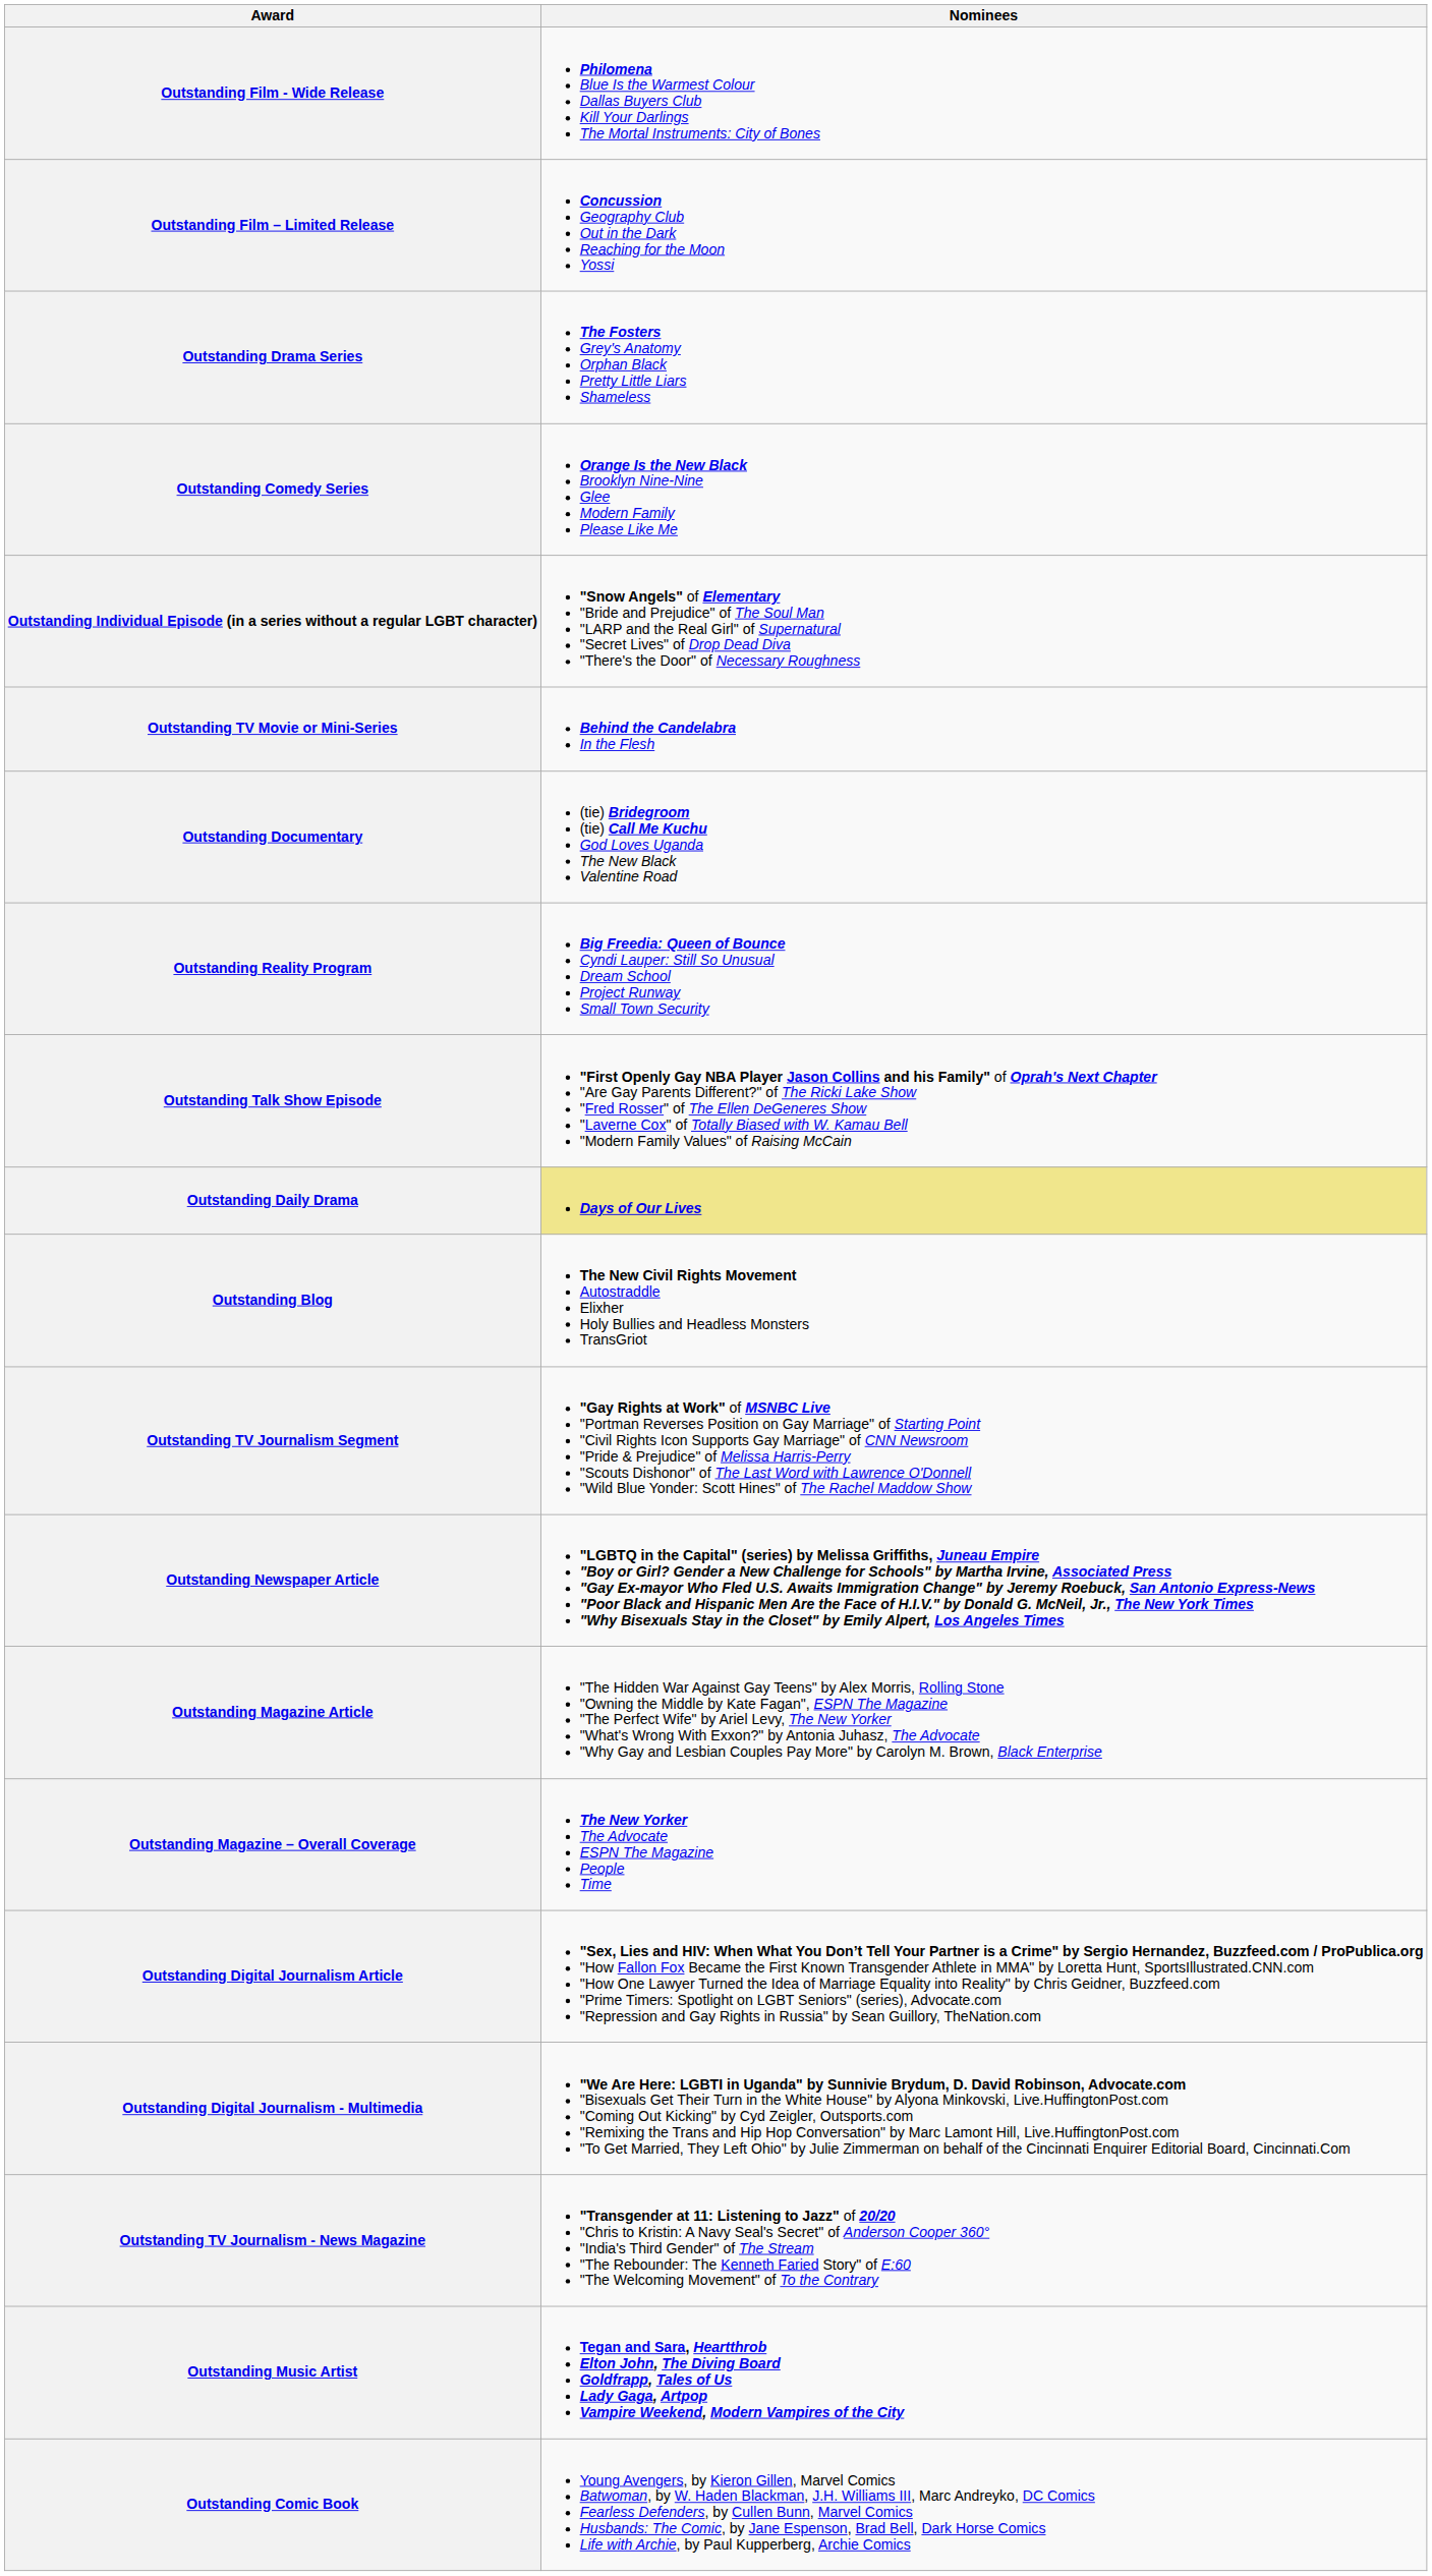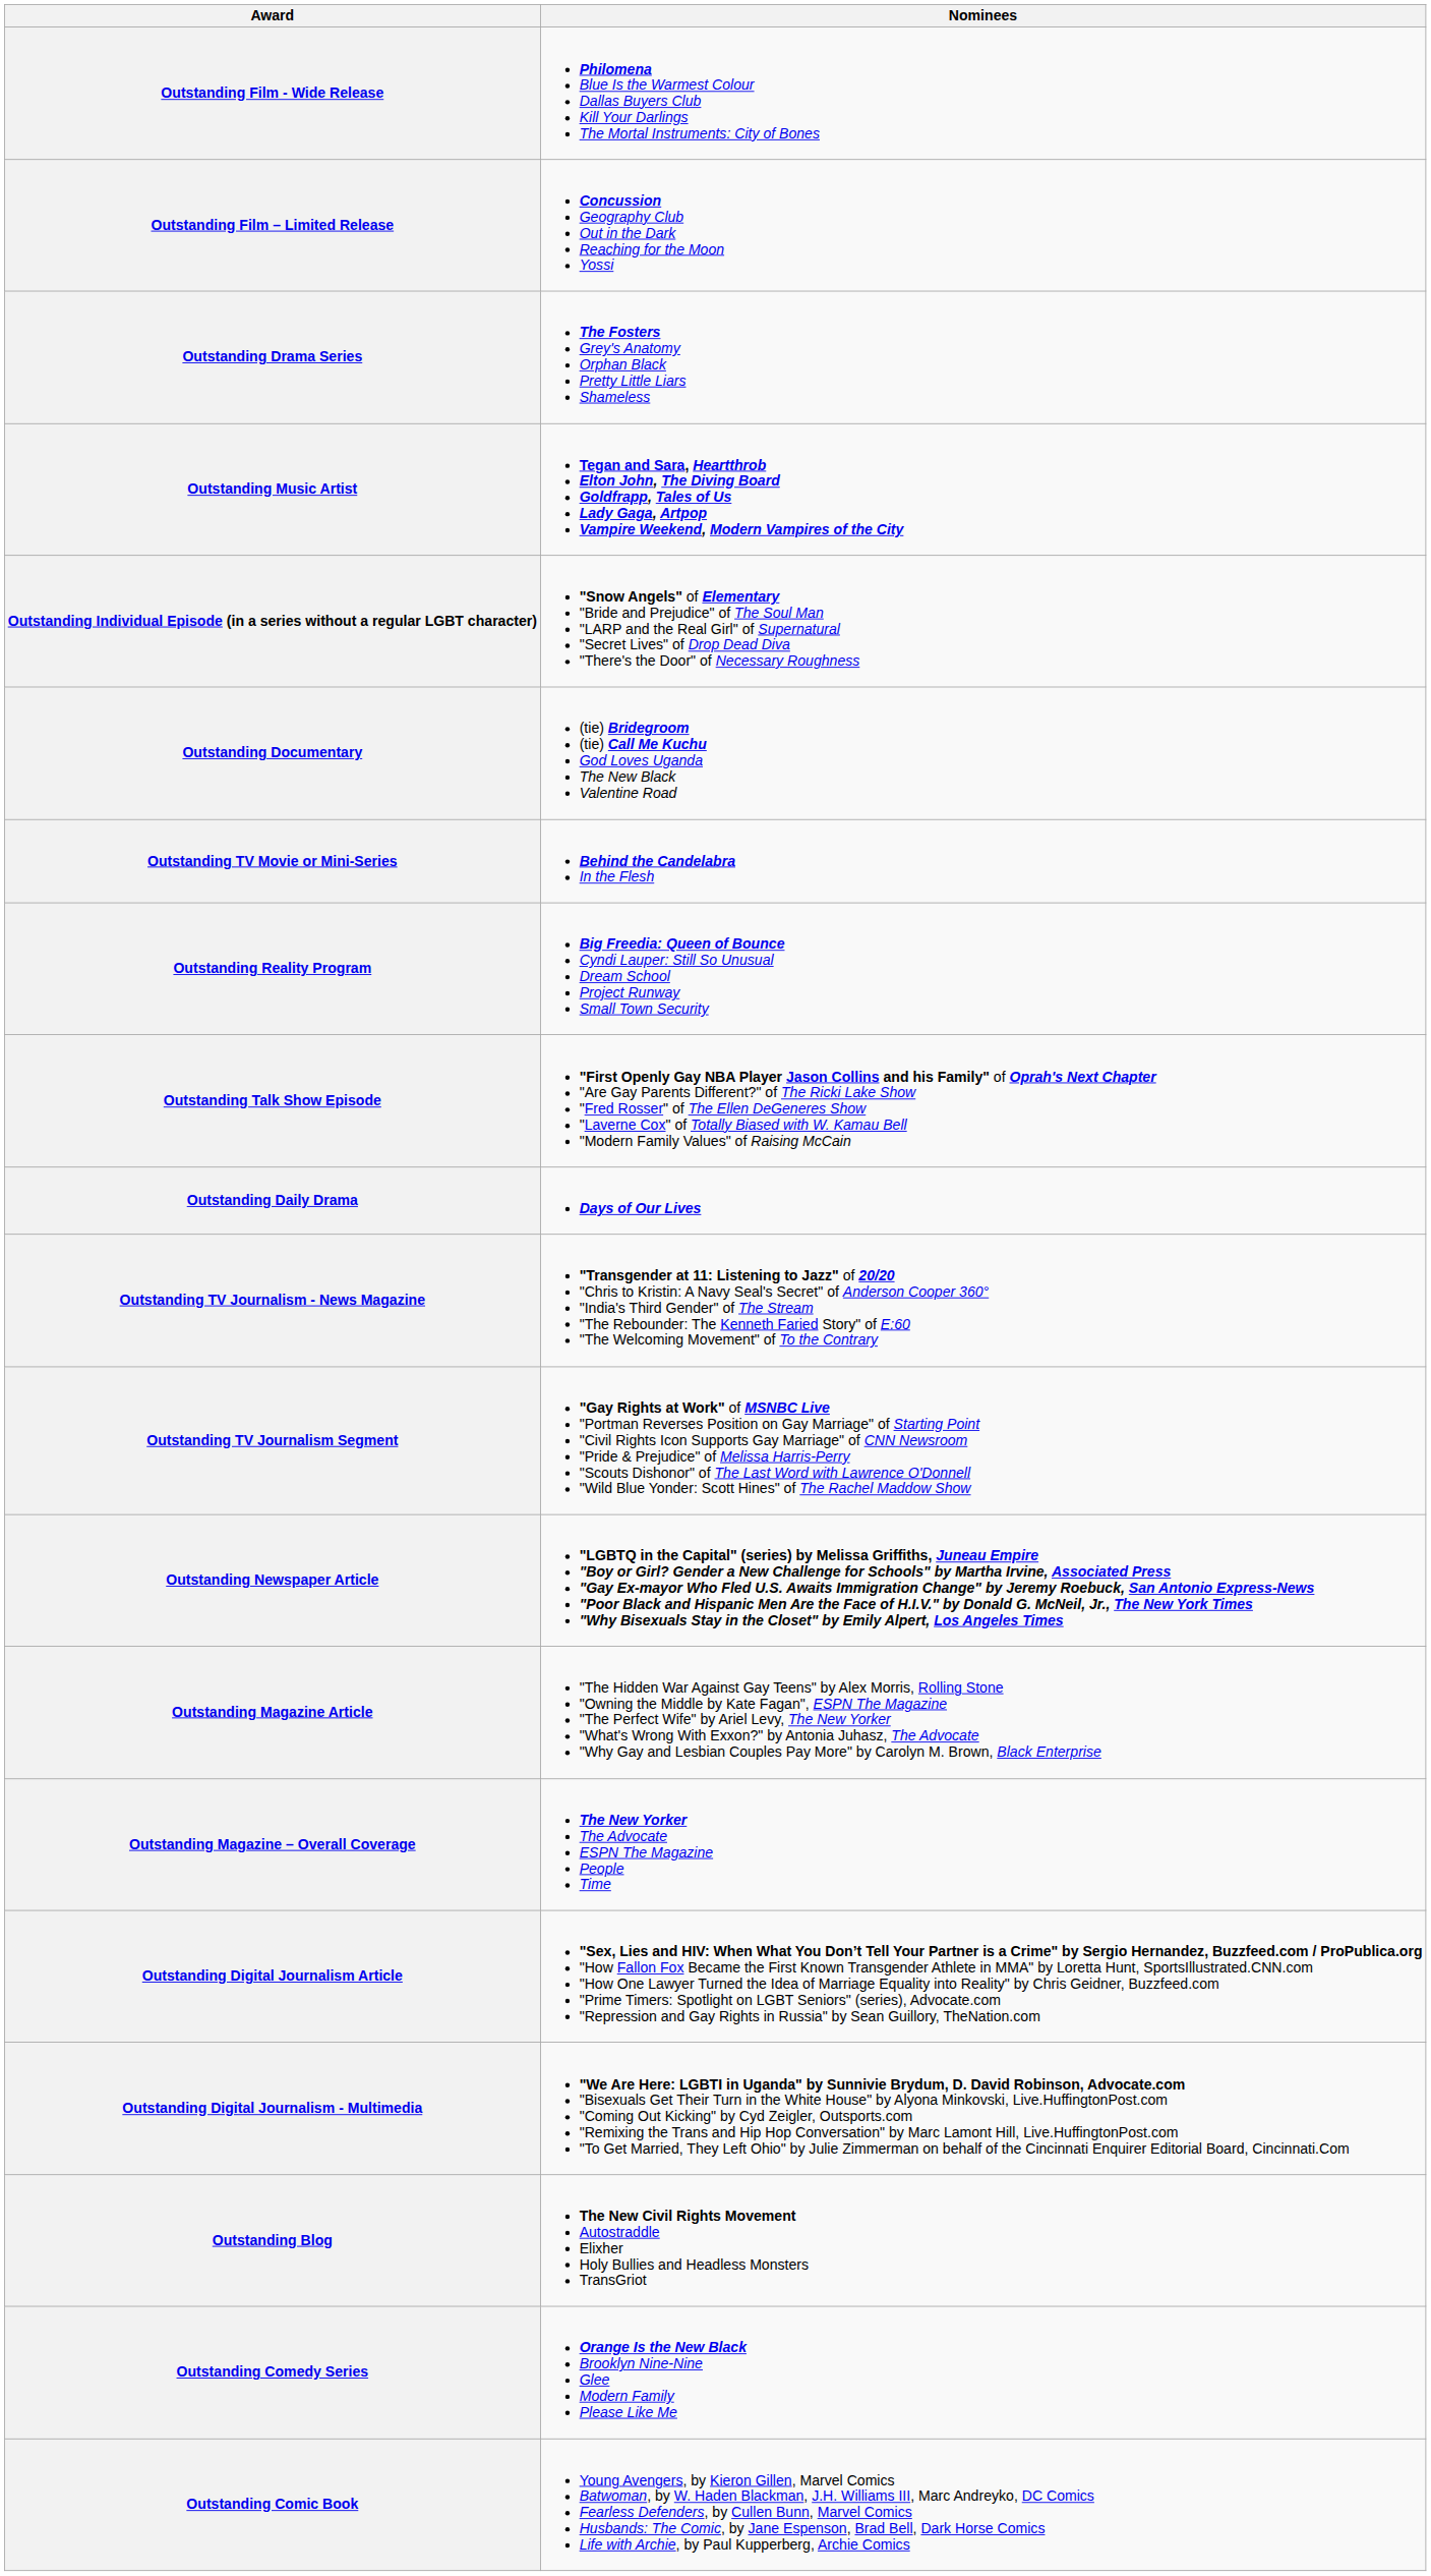 <table class="wikitable sortable">
 <tr>
 <th>Award</th>
 <th>Nominees</th>
 </tr>
 <tr>
 <th scope="row"><a href='#'>Outstanding Film - Wide Release</a></th>
 <td><br><ul><li><strong><em><a href='#'>Philomena</a></em></strong></li><li><em><a href='#'>Blue Is the Warmest Colour</a></em></li><li><em><a href='#'>Dallas Buyers Club</a></em></li><li><em><a href='#'>Kill Your Darlings</a></em></li><li><em><a href='#'>The Mortal Instruments: City of Bones</a></em></li></ul></td>
 </tr>
 <tr>
 <th scope="row"><a href='#'>Outstanding Film – Limited Release</a></th>
 <td><br><ul><li><strong><em><a href='#'>Concussion</a></em></strong></li><li><em><a href='#'>Geography Club</a></em></li><li><em><a href='#'>Out in the Dark</a></em></li><li><em><a href='#'>Reaching for the Moon</a></em></li><li><em><a href='#'>Yossi</a></em></li></ul></td>
 </tr>
 <tr>
 <th scope="row"><a href='#'>Outstanding Drama Series</a></th>
 <td><br><ul><li><strong><em><a href='#'>The Fosters</a></em></strong></li><li><em><a href='#'>Grey's Anatomy</a></em></li><li><em><a href='#'>Orphan Black</a></em></li><li><em><a href='#'>Pretty Little Liars</a></em></li><li><em><a href='#'>Shameless</a></em></li></ul></td>
 </tr>
 <tr>
-<th scope="row"><a href='#'>Outstanding Comedy Series</a></th>
-<td><br><ul><li><strong><em><a href='#'>Orange Is the New Black</a></em></strong></li><li><em><a href='#'>Brooklyn Nine-Nine</a></em></li><li><em><a href='#'>Glee</a></em></li><li><em><a href='#'>Modern Family</a></em></li><li><em><a href='#'>Please Like Me</a></em></li></ul></td>
+<th scope="row"><a href='#'>Outstanding Music Artist</a></th>
+<td><br><ul><li><strong><a href='#'>Tegan and Sara</a>, <em><a href='#'>Heartthrob</a><strong><em></li><li><a href='#'>Elton John</a>, </em><a href='#'>The Diving Board</a><em></li><li><a href='#'>Goldfrapp</a>, </em><a href='#'>Tales of Us</a><em></li><li><a href='#'>Lady Gaga</a>, </em><a href='#'>Artpop</a><em></li><li><a href='#'>Vampire Weekend</a>, </em><a href='#'>Modern Vampires of the City</a><em></li></ul></td>
 </tr>
 <tr>
 <th scope="row"><a href='#'>Outstanding Individual Episode</a> (in a series without a regular LGBT character)</th>
 <td><br><ul><li><strong>"Snow Angels"</strong> of <strong><em><a href='#'>Elementary</a></em></strong></li><li>"Bride and Prejudice" of <em><a href='#'>The Soul Man</a></em></li><li>"LARP and the Real Girl" of <em><a href='#'>Supernatural</a></em></li><li>"Secret Lives" of <em><a href='#'>Drop Dead Diva</a></em></li><li>"There's the Door" of <em><a href='#'>Necessary Roughness</a></em></li></ul></td>
 </tr>
 <tr>
+<th scope="row"><a href='#'>Outstanding Documentary</a></th>
+<td><br><ul><li>(tie) <strong><em><a href='#'>Bridegroom</a></em></strong></li><li>(tie) <strong><em><a href='#'>Call Me Kuchu</a></em></strong></li><li><em><a href='#'>God Loves Uganda</a></em></li><li><em>The New Black</em></li><li><em>Valentine Road</em></li></ul></td>
+</tr>
+<tr>
 <th scope="row"><a href='#'>Outstanding TV Movie or Mini-Series</a></th>
 <td><br><ul><li><strong><em><a href='#'>Behind the Candelabra</a></em></strong></li><li><em><a href='#'>In the Flesh</a></em></li></ul></td>
-</tr>
-<tr>
-<th scope="row"><a href='#'>Outstanding Documentary</a></th>
-<td><br><ul><li>(tie) <strong><em><a href='#'>Bridegroom</a></em></strong></li><li>(tie) <strong><em><a href='#'>Call Me Kuchu</a></em></strong></li><li><em><a href='#'>God Loves Uganda</a></em></li><li><em>The New Black</em></li><li><em>Valentine Road</em></li></ul></td>
 </tr>
 <tr>
 <th scope="row"><a href='#'>Outstanding Reality Program</a></th>
 <td><br><ul><li><strong><em><a href='#'>Big Freedia: Queen of Bounce</a></em></strong></li><li><em><a href='#'>Cyndi Lauper: Still So Unusual</a></em></li><li><em><a href='#'>Dream School</a></em></li><li><em><a href='#'>Project Runway</a></em></li><li><em><a href='#'>Small Town Security</a></em></li></ul></td>
 </tr>
 <tr>
 <th scope="row"><a href='#'>Outstanding Talk Show Episode</a></th>
 <td><br><ul><li><strong>"First Openly Gay NBA Player <a href='#'>Jason Collins</a> and his Family"</strong> of <strong><em><a href='#'>Oprah's Next Chapter</a></em></strong></li><li>"Are Gay Parents Different?" of <em><a href='#'>The Ricki Lake Show</a></em></li><li>"<a href='#'>Fred Rosser</a>" of <em><a href='#'>The Ellen DeGeneres Show</a></em></li><li>"<a href='#'>Laverne Cox</a>" of <em><a href='#'>Totally Biased with W. Kamau Bell</a></em></li><li>"Modern Family Values" of <em>Raising McCain</em></li></ul></td>
 </tr>
 <tr>
 <th scope="row"><a href='#'>Outstanding Daily Drama</a></th>
-<td style="background: khaki;"><br><ul><li><strong><em><a href='#'>Days of Our Lives</a></em></strong></li></ul></td>
+<td><br><ul><li><strong><em><a href='#'>Days of Our Lives</a></em></strong></li></ul></td>
 </tr>
 <tr>
-<th scope="row"><a href='#'>Outstanding Blog</a></th>
-<td><br><ul><li><strong>The New Civil Rights Movement</strong></li><li><a href='#'>Autostraddle</a></li><li>Elixher</li><li>Holy Bullies and Headless Monsters</li><li>TransGriot</li></ul></td>
+<th scope="row"><a href='#'>Outstanding TV Journalism - News Magazine</a></th>
+<td><br><ul><li><strong>"Transgender at 11: Listening to Jazz"</strong> of <strong><em><a href='#'>20/20</a></em></strong></li><li>"Chris to Kristin: A Navy Seal's Secret" of <em><a href='#'>Anderson Cooper 360°</a></em></li><li>"India's Third Gender" of <em><a href='#'>The Stream</a></em></li><li>"The Rebounder: The <a href='#'>Kenneth Faried</a> Story" of <em><a href='#'>E:60</a></em></li><li>"The Welcoming Movement" of <em><a href='#'>To the Contrary</a></em></li></ul></td>
 </tr>
 <tr>
 <th scope="row"><a href='#'>Outstanding TV Journalism Segment</a></th>
 <td><br><ul><li><strong>"Gay Rights at Work"</strong> of <strong><em><a href='#'>MSNBC Live</a></em></strong></li><li>"Portman Reverses Position on Gay Marriage" of <em><a href='#'>Starting Point</a></em></li><li>"Civil Rights Icon Supports Gay Marriage" of <em><a href='#'>CNN Newsroom</a></em></li><li>"Pride & Prejudice" of  <em><a href='#'>Melissa Harris-Perry</a></em></li><li>"Scouts Dishonor" of <em><a href='#'>The Last Word with Lawrence O'Donnell</a></em></li><li>"Wild Blue Yonder: Scott Hines" of <em><a href='#'>The Rachel Maddow Show</a></em></li></ul></td>
 </tr>
 <tr>
 <th scope="row"><a href='#'>Outstanding Newspaper Article</a></th>
 <td><br><ul><li><strong>"LGBTQ in the Capital" (series) by Melissa Griffiths, <em><a href='#'>Juneau Empire</a><strong><em></li><li>"Boy or Girl? Gender a New Challenge for Schools" by Martha Irvine, <a href='#'>Associated Press</a></li><li>"Gay Ex-mayor Who Fled U.S. Awaits Immigration Change" by Jeremy Roebuck, </em><a href='#'>San Antonio Express-News</a><em></li><li>"Poor Black and Hispanic Men Are the Face of H.I.V." by Donald G. McNeil, Jr., </em><a href='#'>The New York Times</a><em></li><li>"Why Bisexuals Stay in the Closet" by Emily Alpert, </em><a href='#'>Los Angeles Times</a><em></li></ul></td>
 </tr>
 <tr>
 <th scope="row"><a href='#'>Outstanding Magazine Article</a></th>
 <td><br><ul><li></strong>"The Hidden War Against Gay Teens" by Alex Morris, </em><a href='#'>Rolling Stone</a></em></strong></li><li>"Owning the Middle by Kate Fagan", <em><a href='#'>ESPN The Magazine</a></em></li><li>"The Perfect Wife" by Ariel Levy, <em><a href='#'>The New Yorker</a></em></li><li>"What's Wrong With Exxon?" by Antonia Juhasz, <em><a href='#'>The Advocate</a></em></li><li>"Why Gay and Lesbian Couples Pay More" by Carolyn M. Brown, <em><a href='#'>Black Enterprise</a></em></li></ul></td>
 </tr>
 <tr>
 <th scope="row"><a href='#'>Outstanding Magazine – Overall Coverage</a></th>
 <td><br><ul><li><strong><em><a href='#'>The New Yorker</a></em></strong></li><li><em><a href='#'>The Advocate</a></em></li><li><em><a href='#'>ESPN The Magazine</a></em></li><li><em><a href='#'>People</a></em></li><li><em><a href='#'>Time</a></em></li></ul></td>
 </tr>
 <tr>
 <th scope="row"><a href='#'>Outstanding Digital Journalism Article</a></th>
 <td><br><ul><li><strong>"Sex, Lies and HIV: When What You Don’t Tell Your Partner is a Crime" by Sergio Hernandez, Buzzfeed.com / ProPublica.org</strong></li><li>"How <a href='#'>Fallon Fox</a> Became the First Known Transgender Athlete in MMA" by Loretta Hunt, SportsIllustrated.CNN.com</li><li>"How One Lawyer Turned the Idea of Marriage Equality into Reality" by Chris Geidner, Buzzfeed.com</li><li>"Prime Timers: Spotlight on LGBT Seniors" (series), Advocate.com</li><li>"Repression and Gay Rights in Russia" by Sean Guillory, TheNation.com</li></ul></td>
 </tr>
 <tr>
 <th scope="row"><a href='#'>Outstanding Digital Journalism - Multimedia</a></th>
 <td><br><ul><li><strong>"We Are Here: LGBTI in Uganda" by Sunnivie Brydum, D. David Robinson, Advocate.com</strong></li><li>"Bisexuals Get Their Turn in the White House" by Alyona Minkovski, Live.HuffingtonPost.com</li><li>"Coming Out Kicking" by Cyd Zeigler, Outsports.com</li><li>"Remixing the Trans and Hip Hop Conversation" by Marc Lamont Hill, Live.HuffingtonPost.com</li><li>"To Get Married, They Left Ohio" by Julie Zimmerman on behalf of the Cincinnati Enquirer Editorial Board, Cincinnati.Com</li></ul></td>
 </tr>
 <tr>
-<th scope="row"><a href='#'>Outstanding TV Journalism - News Magazine</a></th>
-<td><br><ul><li><strong>"Transgender at 11: Listening to Jazz"</strong> of <strong><em><a href='#'>20/20</a></em></strong></li><li>"Chris to Kristin: A Navy Seal's Secret" of <em><a href='#'>Anderson Cooper 360°</a></em></li><li>"India's Third Gender" of <em><a href='#'>The Stream</a></em></li><li>"The Rebounder: The <a href='#'>Kenneth Faried</a> Story" of <em><a href='#'>E:60</a></em></li><li>"The Welcoming Movement" of <em><a href='#'>To the Contrary</a></em></li></ul></td>
+<th scope="row"><a href='#'>Outstanding Blog</a></th>
+<td><br><ul><li><strong>The New Civil Rights Movement</strong></li><li><a href='#'>Autostraddle</a></li><li>Elixher</li><li>Holy Bullies and Headless Monsters</li><li>TransGriot</li></ul></td>
 </tr>
 <tr>
-<th scope="row"><a href='#'>Outstanding Music Artist</a></th>
-<td><br><ul><li><strong><a href='#'>Tegan and Sara</a>, <em><a href='#'>Heartthrob</a><strong><em></li><li><a href='#'>Elton John</a>, </em><a href='#'>The Diving Board</a><em></li><li><a href='#'>Goldfrapp</a>, </em><a href='#'>Tales of Us</a><em></li><li><a href='#'>Lady Gaga</a>, </em><a href='#'>Artpop</a><em></li><li><a href='#'>Vampire Weekend</a>, </em><a href='#'>Modern Vampires of the City</a><em></li></ul></td>
+<th scope="row"><a href='#'>Outstanding Comedy Series</a></th>
+<td><br><ul><li><strong><em><a href='#'>Orange Is the New Black</a></em></strong></li><li><em><a href='#'>Brooklyn Nine-Nine</a></em></li><li><em><a href='#'>Glee</a></em></li><li><em><a href='#'>Modern Family</a></em></li><li><em><a href='#'>Please Like Me</a></em></li></ul></td>
 </tr>
 <tr>
 <th scope="row"><a href='#'>Outstanding Comic Book</a></th>
 <td><br><ul><li></em></strong><a href='#'>Young Avengers</a></em>, by <a href='#'>Kieron Gillen</a>, Marvel Comics</strong></li><li><em><a href='#'>Batwoman</a></em>, by <a href='#'>W. Haden Blackman</a>, <a href='#'>J.H. Williams III</a>, Marc Andreyko, <a href='#'>DC Comics</a></li><li><em><a href='#'>Fearless Defenders</a></em>, by <a href='#'>Cullen Bunn</a>, <a href='#'>Marvel Comics</a></li><li><em><a href='#'>Husbands: The Comic</a></em>, by <a href='#'>Jane Espenson</a>, <a href='#'>Brad Bell</a>, <a href='#'>Dark Horse Comics</a></li><li><em><a href='#'>Life with Archie</a></em>, by Paul Kupperberg, <a href='#'>Archie Comics</a></li></ul></td>
 </tr>
 </table>
